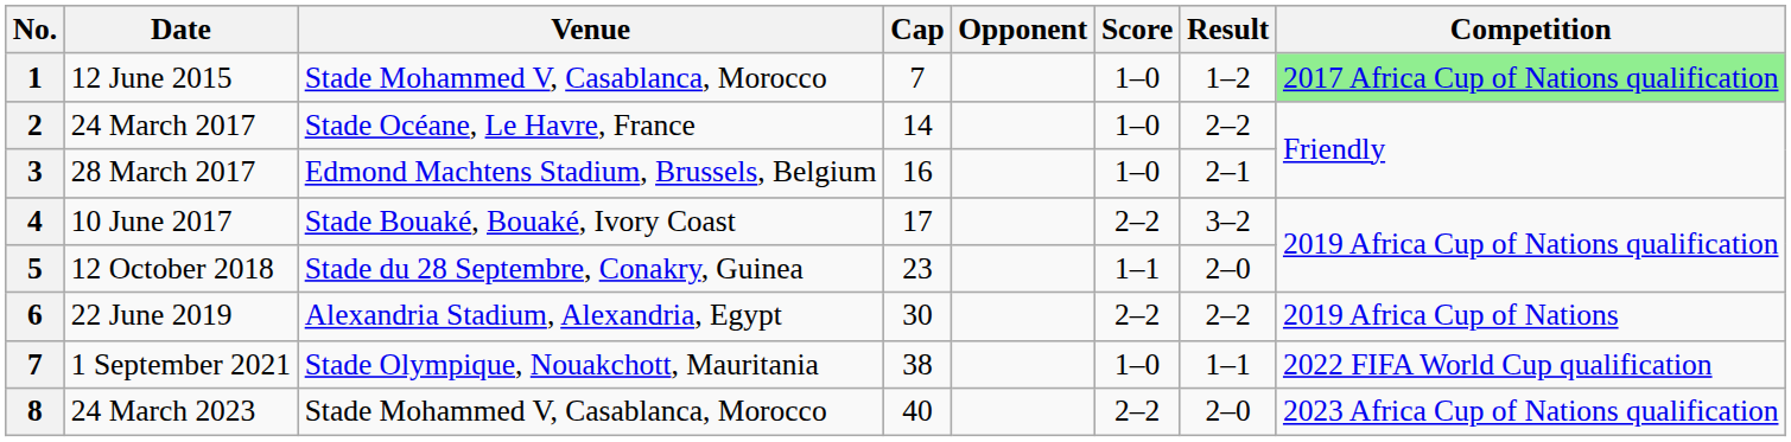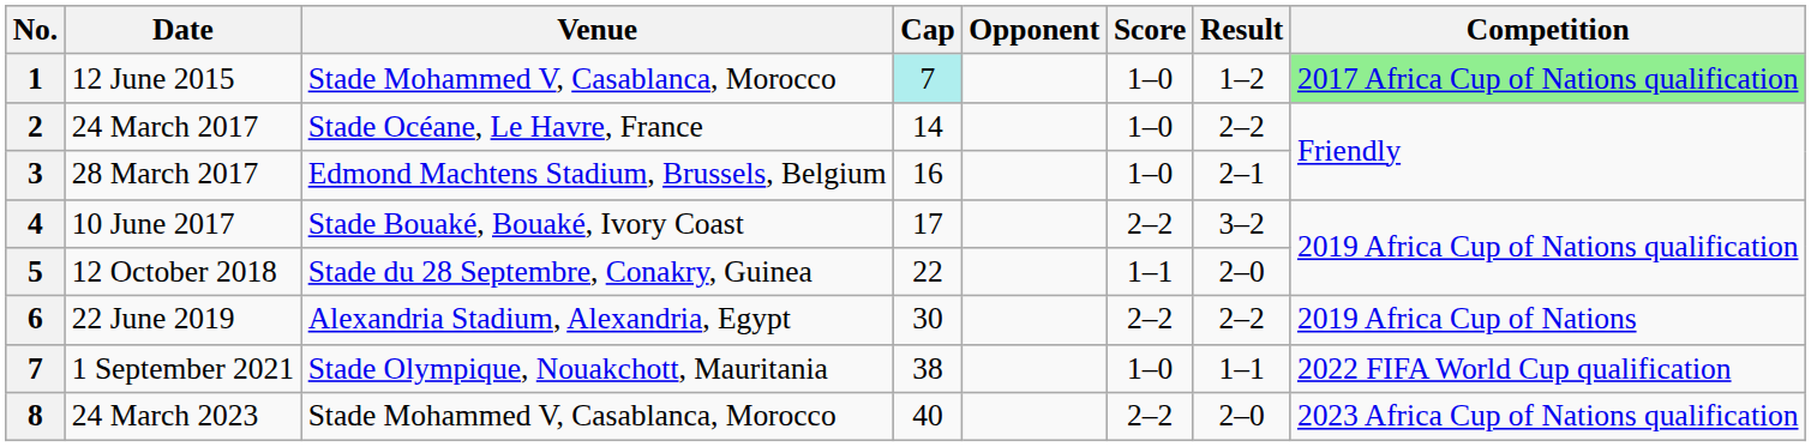 <table class="wikitable sortable plainrowheaders">
 <tr>
 <th scope=col>No.</th>
 <th scope=col data-sort-type=date>Date</th>
 <th scope=col>Venue</th>
 <th scope=col>Cap</th>
 <th scope=col>Opponent</th>
 <th scope=col>Score</th>
 <th scope=col>Result</th>
 <th scope=col>Competition</th>
 </tr>
 <tr>
 <th scope=row>1</th>
 <td>12 June 2015</td>
 <td><a href='#'>Stade Mohammed V</a>, <a href='#'>Casablanca</a>, Morocco</td>
-<td align=center>7</td>
+<td align=center style="background: paleturquoise;">7</td>
 <td></td>
 <td align=center>1–0</td>
 <td align=center>1–2</td>
 <td style="background: lightgreen;"><a href='#'>2017 Africa Cup of Nations qualification</a></td>
 </tr>
 <tr>
 <th scope=row>2</th>
 <td>24 March 2017</td>
 <td><a href='#'>Stade Océane</a>, <a href='#'>Le Havre</a>, France</td>
 <td align=center>14</td>
 <td></td>
 <td align=center>1–0</td>
 <td align=center>2–2</td>
 <td rowspan=2><a href='#'>Friendly</a></td>
 </tr>
 <tr>
 <th scope=row>3</th>
 <td>28 March 2017</td>
 <td><a href='#'>Edmond Machtens Stadium</a>, <a href='#'>Brussels</a>, Belgium</td>
 <td align=center>16</td>
 <td></td>
 <td align=center>1–0</td>
 <td align=center>2–1</td>
 </tr>
 <tr>
 <th scope=row>4</th>
 <td>10 June 2017</td>
 <td><a href='#'>Stade Bouaké</a>, <a href='#'>Bouaké</a>, Ivory Coast</td>
 <td align=center>17</td>
 <td></td>
 <td align=center>2–2</td>
 <td align=center>3–2</td>
 <td rowspan=2><a href='#'>2019 Africa Cup of Nations qualification</a></td>
 </tr>
 <tr>
 <th scope=row>5</th>
 <td>12 October 2018</td>
 <td><a href='#'>Stade du 28 Septembre</a>, <a href='#'>Conakry</a>, Guinea</td>
-<td align=center>23</td>
+<td align=center>22</td>
 <td></td>
 <td align=center>1–1</td>
 <td align=center>2–0</td>
 </tr>
 <tr>
 <th scope=row>6</th>
 <td>22 June 2019</td>
 <td><a href='#'>Alexandria Stadium</a>, <a href='#'>Alexandria</a>, Egypt</td>
 <td align=center>30</td>
 <td></td>
 <td align=center>2–2</td>
 <td align=center>2–2</td>
 <td><a href='#'>2019 Africa Cup of Nations</a></td>
 </tr>
 <tr>
 <th scope=row>7</th>
 <td>1 September 2021</td>
 <td><a href='#'>Stade Olympique</a>, <a href='#'>Nouakchott</a>, Mauritania</td>
 <td align=center>38</td>
 <td></td>
 <td align=center>1–0</td>
 <td align=center>1–1</td>
 <td><a href='#'>2022 FIFA World Cup qualification</a></td>
 </tr>
 <tr>
 <th scope=row>8</th>
 <td>24 March 2023</td>
 <td>Stade Mohammed V, Casablanca, Morocco</td>
 <td align=center>40</td>
 <td></td>
 <td align=center>2–2</td>
 <td align=center>2–0</td>
 <td><a href='#'>2023 Africa Cup of Nations qualification</a></td>
 </tr>
 </table>
